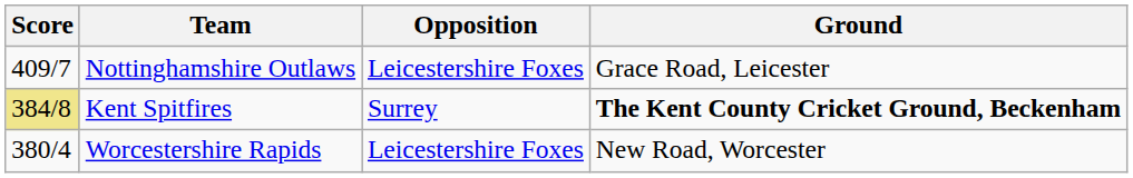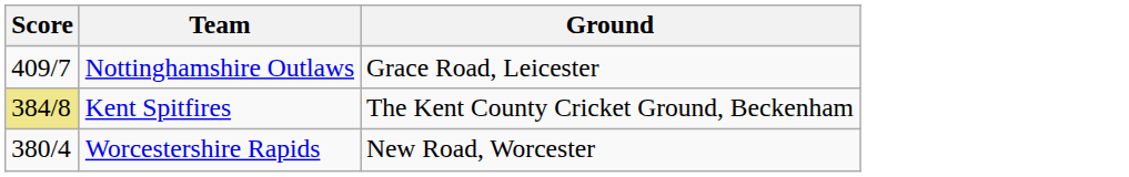 <table class="wikitable">
 <tr>
 <th>Score</th>
 <th>Team</th>
-<th>Opposition</th>
 <th>Ground</th>
 </tr>
 <tr>
 <td>409/7</td>
 <td><a href='#'>Nottinghamshire Outlaws</a></td>
-<td><a href='#'>Leicestershire Foxes</a></td>
 <td>Grace Road, Leicester</td>
 </tr>
 <tr>
 <td style="background: khaki;">384/8</td>
 <td><a href='#'>Kent Spitfires</a></td>
-<td><a href='#'>Surrey</a></td>
-<td><strong>The Kent County Cricket Ground, Beckenham</strong></td>
+<td>The Kent County Cricket Ground, Beckenham</td>
 </tr>
 <tr>
 <td>380/4</td>
 <td><a href='#'>Worcestershire Rapids</a></td>
-<td><a href='#'>Leicestershire Foxes</a></td>
 <td>New Road, Worcester</td>
 </tr>
 </table>
